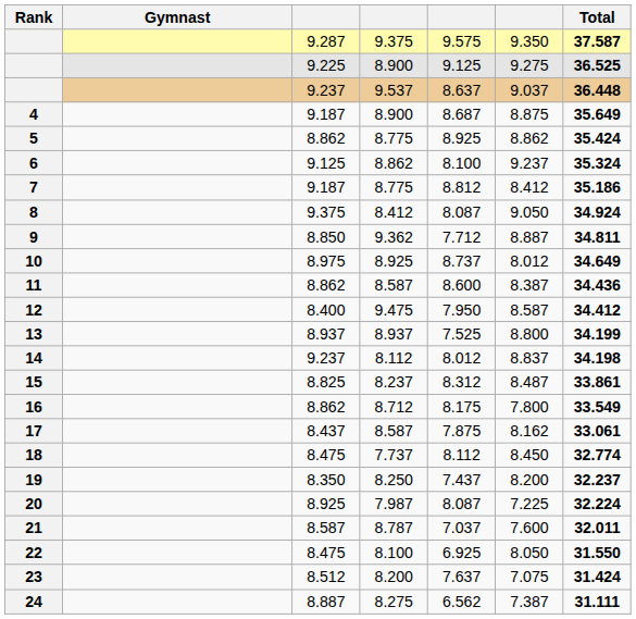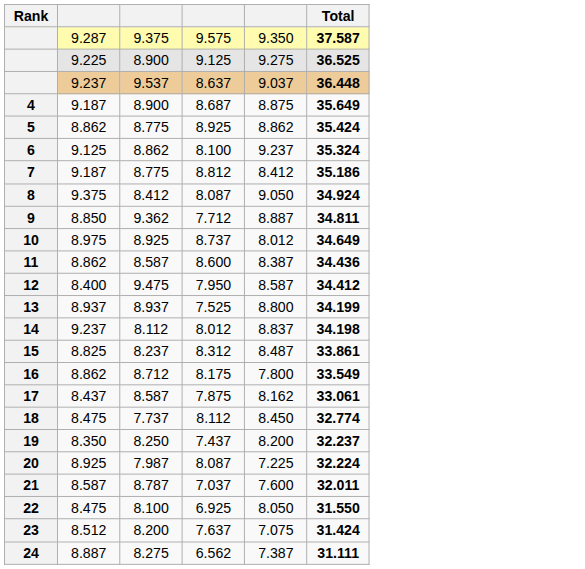 <table class="wikitable sortable" style="text-align:center; font-size:95%">
 <tr>
 <th scope="col" style="width:50px;">Rank</th>
-<th scope="col" style="width:220px;">Gymnast</th>
 <th scope="col" style="width:60px;"></th>
 <th scope="col" style="width:60px;"></th>
 <th scope="col" style="width:60px;"></th>
 <th scope="col" style="width:60px;"></th>
 <th scope="col" style="width:60px;">Total</th>
 </tr>
 <tr style="background:#fffcaf;">
 <th scope=row style="text-align:center"></th>
-<td align=left></td>
 <td>9.287</td>
 <td>9.375</td>
 <td>9.575</td>
 <td>9.350</td>
 <td><strong>37.587</strong></td>
 </tr>
 <tr style="background:#e5e5e5;">
 <th scope=row style="text-align:center"></th>
-<td align=left></td>
 <td>9.225</td>
 <td>8.900</td>
 <td>9.125</td>
 <td>9.275</td>
 <td><strong>36.525</strong></td>
 </tr>
 <tr style="background:#ec9;">
 <th scope=row style="text-align:center"></th>
-<td align=left></td>
 <td>9.237</td>
 <td>9.537</td>
 <td>8.637</td>
 <td>9.037</td>
 <td><strong>36.448</strong></td>
 </tr>
 <tr>
 <th scope=row style="text-align:center">4</th>
-<td align=left></td>
 <td>9.187</td>
 <td>8.900</td>
 <td>8.687</td>
 <td>8.875</td>
 <td><strong>35.649</strong></td>
 </tr>
 <tr>
 <th scope=row style="text-align:center">5</th>
-<td align=left></td>
 <td>8.862</td>
 <td>8.775</td>
 <td>8.925</td>
 <td>8.862</td>
 <td><strong>35.424</strong></td>
 </tr>
 <tr>
 <th scope=row style="text-align:center">6</th>
-<td align=left></td>
 <td>9.125</td>
 <td>8.862</td>
 <td>8.100</td>
 <td>9.237</td>
 <td><strong>35.324</strong></td>
 </tr>
 <tr>
 <th scope=row style="text-align:center">7</th>
-<td align=left></td>
 <td>9.187</td>
 <td>8.775</td>
 <td>8.812</td>
 <td>8.412</td>
 <td><strong>35.186</strong></td>
 </tr>
 <tr>
 <th scope=row style="text-align:center">8</th>
-<td align=left></td>
 <td>9.375</td>
 <td>8.412</td>
 <td>8.087</td>
 <td>9.050</td>
 <td><strong>34.924</strong></td>
 </tr>
 <tr>
 <th scope=row style="text-align:center">9</th>
-<td align=left></td>
 <td>8.850</td>
 <td>9.362</td>
 <td>7.712</td>
 <td>8.887</td>
 <td><strong>34.811</strong></td>
 </tr>
 <tr>
 <th scope=row style="text-align:center">10</th>
-<td align=left></td>
 <td>8.975</td>
 <td>8.925</td>
 <td>8.737</td>
 <td>8.012</td>
 <td><strong>34.649</strong></td>
 </tr>
 <tr>
 <th scope=row style="text-align:center">11</th>
-<td align=left></td>
 <td>8.862</td>
 <td>8.587</td>
 <td>8.600</td>
 <td>8.387</td>
 <td><strong>34.436</strong></td>
 </tr>
 <tr>
 <th scope=row style="text-align:center">12</th>
-<td align=left></td>
 <td>8.400</td>
 <td>9.475</td>
 <td>7.950</td>
 <td>8.587</td>
 <td><strong>34.412</strong></td>
 </tr>
 <tr>
 <th scope=row style="text-align:center">13</th>
-<td align=left></td>
 <td>8.937</td>
 <td>8.937</td>
 <td>7.525</td>
 <td>8.800</td>
 <td><strong>34.199</strong></td>
 </tr>
 <tr>
 <th scope=row style="text-align:center">14</th>
-<td align=left></td>
 <td>9.237</td>
 <td>8.112</td>
 <td>8.012</td>
 <td>8.837</td>
 <td><strong>34.198</strong></td>
 </tr>
 <tr>
 <th scope=row style="text-align:center">15</th>
-<td align=left></td>
 <td>8.825</td>
 <td>8.237</td>
 <td>8.312</td>
 <td>8.487</td>
 <td><strong>33.861</strong></td>
 </tr>
 <tr>
 <th scope=row style="text-align:center">16</th>
-<td align=left></td>
 <td>8.862</td>
 <td>8.712</td>
 <td>8.175</td>
 <td>7.800</td>
 <td><strong>33.549</strong></td>
 </tr>
 <tr>
 <th scope=row style="text-align:center">17</th>
-<td align=left></td>
 <td>8.437</td>
 <td>8.587</td>
 <td>7.875</td>
 <td>8.162</td>
 <td><strong>33.061</strong></td>
 </tr>
 <tr>
 <th scope=row style="text-align:center">18</th>
-<td align=left></td>
 <td>8.475</td>
 <td>7.737</td>
 <td>8.112</td>
 <td>8.450</td>
 <td><strong>32.774</strong></td>
 </tr>
 <tr>
 <th scope=row style="text-align:center">19</th>
-<td align=left></td>
 <td>8.350</td>
 <td>8.250</td>
 <td>7.437</td>
 <td>8.200</td>
 <td><strong>32.237</strong></td>
 </tr>
 <tr>
 <th scope=row style="text-align:center">20</th>
-<td align=left></td>
 <td>8.925</td>
 <td>7.987</td>
 <td>8.087</td>
 <td>7.225</td>
 <td><strong>32.224</strong></td>
 </tr>
 <tr>
 <th scope=row style="text-align:center">21</th>
-<td align=left></td>
 <td>8.587</td>
 <td>8.787</td>
 <td>7.037</td>
 <td>7.600</td>
 <td><strong>32.011</strong></td>
 </tr>
 <tr>
 <th scope=row style="text-align:center">22</th>
-<td align=left></td>
 <td>8.475</td>
 <td>8.100</td>
 <td>6.925</td>
 <td>8.050</td>
 <td><strong>31.550</strong></td>
 </tr>
 <tr>
 <th scope=row style="text-align:center">23</th>
-<td align=left></td>
 <td>8.512</td>
 <td>8.200</td>
 <td>7.637</td>
 <td>7.075</td>
 <td><strong>31.424</strong></td>
 </tr>
 <tr>
 <th scope=row style="text-align:center">24</th>
-<td align=left></td>
 <td>8.887</td>
 <td>8.275</td>
 <td>6.562</td>
 <td>7.387</td>
 <td><strong>31.111</strong></td>
 </tr>
 </table>
